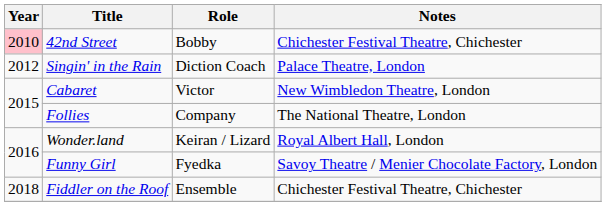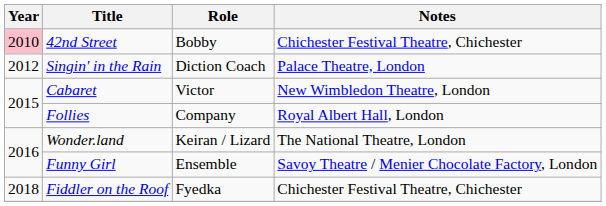 <table class="wikitable">
 <tr>
 <th>Year</th>
 <th>Title</th>
 <th>Role</th>
 <th>Notes</th>
 </tr>
 <tr>
 <td style="background: pink;">2010</td>
 <td><em><a href='#'>42nd Street</a></em></td>
 <td>Bobby</td>
 <td><a href='#'>Chichester Festival Theatre</a>, Chichester</td>
 </tr>
 <tr>
 <td>2012</td>
 <td><em><a href='#'>Singin' in the Rain</a></em></td>
 <td>Diction Coach</td>
 <td><a href='#'>Palace Theatre, London</a></td>
 </tr>
 <tr>
 <td rowspan="2">2015</td>
 <td><em><a href='#'>Cabaret</a></em></td>
 <td>Victor</td>
 <td><a href='#'>New Wimbledon Theatre</a>, London</td>
 </tr>
 <tr>
 <td><em><a href='#'>Follies</a></em></td>
 <td>Company</td>
-<td>The National Theatre, London</td>
+<td><a href='#'>Royal Albert Hall</a>, London</td>
 </tr>
 <tr>
 <td rowspan="2">2016</td>
 <td><em>Wonder.land</em></td>
 <td>Keiran / Lizard</td>
-<td><a href='#'>Royal Albert Hall</a>, London</td>
+<td>The National Theatre, London</td>
 </tr>
 <tr>
 <td><em><a href='#'>Funny Girl</a></em></td>
-<td>Fyedka</td>
+<td>Ensemble</td>
 <td><a href='#'>Savoy Theatre</a> / <a href='#'>Menier Chocolate Factory</a>, London</td>
 </tr>
 <tr>
 <td>2018</td>
 <td><em><a href='#'>Fiddler on the Roof</a></em></td>
-<td>Ensemble</td>
+<td>Fyedka</td>
 <td>Chichester Festival Theatre, Chichester</td>
 </tr>
 <tr>
 </tr>
 </table>
